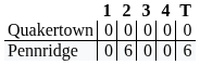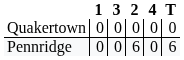 <table style="border-collapse: collapse;">
 <tr>
 <th style="text-align: left;"></th>
 <th style="text-align: center; padding: 0px 3px 0px 3px; width:12px;">1</th>
+<th style="text-align: center; padding: 0px 3px 0px 3px; width:12px;">3</th>
 <th style="text-align: center; padding: 0px 3px 0px 3px; width:12px;">2</th>
-<th style="text-align: center; padding: 0px 3px 0px 3px; width:12px;">3</th>
 <th style="text-align: center; padding: 0px 3px 0px 3px; width:12px;">4</th>
 <th style="text-align: center; padding: 0px 3px 0px 3px; width:12px;">T</th>
 </tr>
 <tr>
 <td style="text-align: left; border-bottom: 1px solid black; padding: 0px 3px 0px 3px;">Quakertown</td>
 <td style="border-left: 1px solid black; border-bottom: 1px solid black; text-align: right; padding: 0px 3px 0px 3px;">0</td>
 <td style="border-left: 1px solid black; border-bottom: 1px solid black; text-align: right; padding: 0px 3px 0px 3px;">0</td>
 <td style="border-left: 1px solid black; border-bottom: 1px solid black; text-align: right; padding: 0px 3px 0px 3px;">0</td>
 <td style="border-left: 1px solid black; border-bottom: 1px solid black; text-align: right; padding: 0px 3px 0px 3px;">0</td>
 <td style="border-left: 1px solid black; border-bottom: 1px solid black; text-align: right; padding: 0px 3px 0px 3px;">0</td>
 </tr>
 <tr>
 <td style="background: #f8f9fa; text-align: left; padding: 0px 3px 0px 3px;">Pennridge</td>
 <td style="background: #f8f9fa; border-left: 1px solid black; text-align: right; padding: 0px 3px 0px 3px;">0</td>
+<td style="background: #f8f9fa; border-left: 1px solid black; text-align: right; padding: 0px 3px 0px 3px;">0</td>
 <td style="background: #f8f9fa; border-left: 1px solid black; text-align: right; padding: 0px 3px 0px 3px;">6</td>
-<td style="background: #f8f9fa; border-left: 1px solid black; text-align: right; padding: 0px 3px 0px 3px;">0</td>
 <td style="background: #f8f9fa; border-left: 1px solid black; text-align: right; padding: 0px 3px 0px 3px;">0</td>
 <td style="background: #f8f9fa; border-left: 1px solid black; text-align: right; padding: 0px 3px 0px 3px;">6</td>
 </tr>
 </table>
